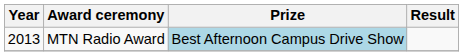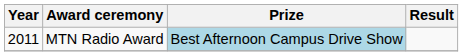 <table class ="wikitable">
 <tr>
 <th>Year</th>
 <th>Award ceremony</th>
 <th>Prize</th>
 <th>Result</th>
 </tr>
 <tr>
-<td>2013</td>
+<td>2011</td>
 <td>MTN Radio Award</td>
 <td style="background: lightblue;">Best Afternoon Campus Drive Show</td>
 <td></td>
 </tr>
 <tr>
 </tr>
 </table>
